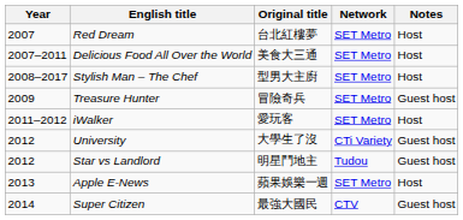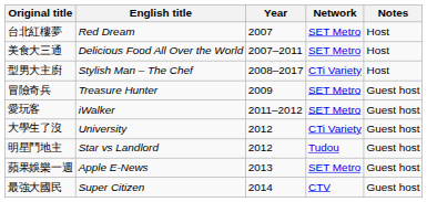 <table class="wikitable sortable">
 <tr>
+<th>Original title</th>
+<th>English title</th>
 <th>Year</th>
-<th>English title</th>
-<th>Original title</th>
 <th>Network</th>
 <th class="unsortable">Notes</th>
 </tr>
 <tr>
+<td>台北紅樓夢</td>
+<td><em>Red Dream</em></td>
 <td>2007</td>
-<td><em>Red Dream</em></td>
-<td>台北紅樓夢</td>
 <td><a href='#'>SET Metro</a></td>
 <td>Host</td>
 </tr>
 <tr>
+<td>美食大三通</td>
+<td><em>Delicious Food All Over the World</em></td>
 <td>2007–2011</td>
-<td><em>Delicious Food All Over the World</em></td>
-<td>美食大三通</td>
 <td><a href='#'>SET Metro</a></td>
 <td>Host</td>
 </tr>
 <tr>
+<td>型男大主廚</td>
+<td><em>Stylish Man – The Chef</em></td>
 <td>2008–2017</td>
-<td><em>Stylish Man – The Chef</em></td>
-<td>型男大主廚</td>
-<td><a href='#'>SET Metro</a></td>
+<td><a href='#'>CTi Variety</a></td>
 <td>Host</td>
 </tr>
 <tr>
+<td>冒險奇兵</td>
+<td><em>Treasure Hunter</em></td>
 <td>2009</td>
-<td><em>Treasure Hunter</em></td>
-<td>冒險奇兵</td>
 <td><a href='#'>SET Metro</a></td>
 <td>Guest host</td>
 </tr>
 <tr>
+<td>愛玩客</td>
+<td><em>iWalker</em></td>
 <td>2011–2012</td>
-<td><em>iWalker</em></td>
-<td>愛玩客</td>
 <td><a href='#'>SET Metro</a></td>
-<td>Host</td>
+<td>Guest host</td>
 </tr>
 <tr>
+<td>大學生了沒</td>
+<td><em>University</em></td>
 <td>2012</td>
-<td><em>University</em></td>
-<td>大學生了沒</td>
 <td><a href='#'>CTi Variety</a></td>
 <td>Guest host</td>
 </tr>
 <tr>
+<td>明星鬥地主</td>
+<td><em>Star vs Landlord</em></td>
 <td>2012</td>
-<td><em>Star vs Landlord</em></td>
-<td>明星鬥地主</td>
 <td><a href='#'>Tudou</a></td>
 <td>Guest host</td>
 </tr>
 <tr>
+<td>蘋果娛樂一週</td>
+<td><em>Apple E-News</em></td>
 <td>2013</td>
-<td><em>Apple E-News</em></td>
-<td>蘋果娛樂一週</td>
 <td><a href='#'>SET Metro</a></td>
-<td>Host</td>
+<td>Guest host</td>
 </tr>
 <tr>
+<td>最強大國民</td>
+<td><em>Super Citizen</em></td>
 <td>2014</td>
-<td><em>Super Citizen</em></td>
-<td>最強大國民</td>
 <td><a href='#'>CTV</a></td>
 <td>Guest host</td>
 </tr>
 </table>
